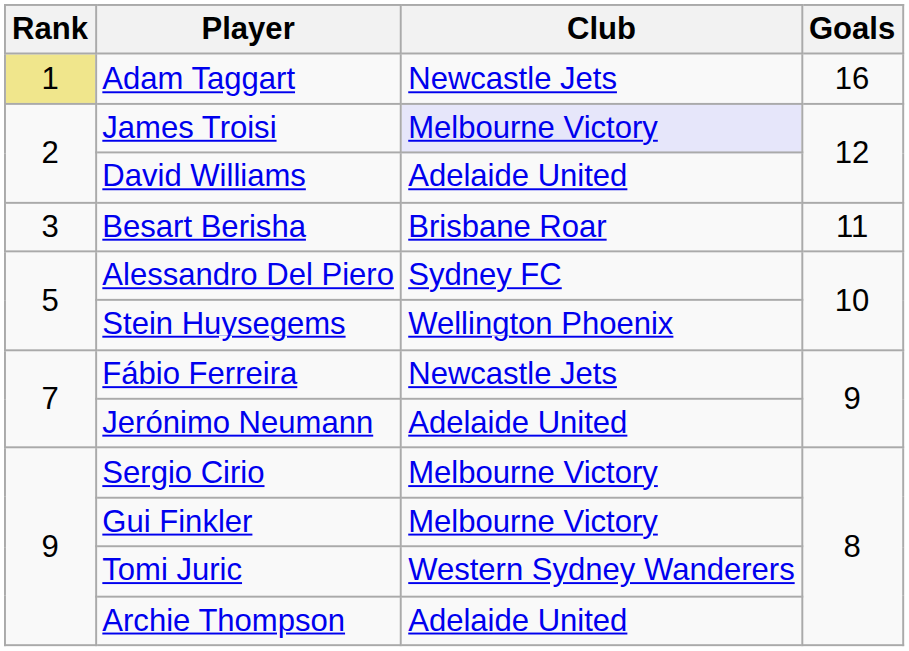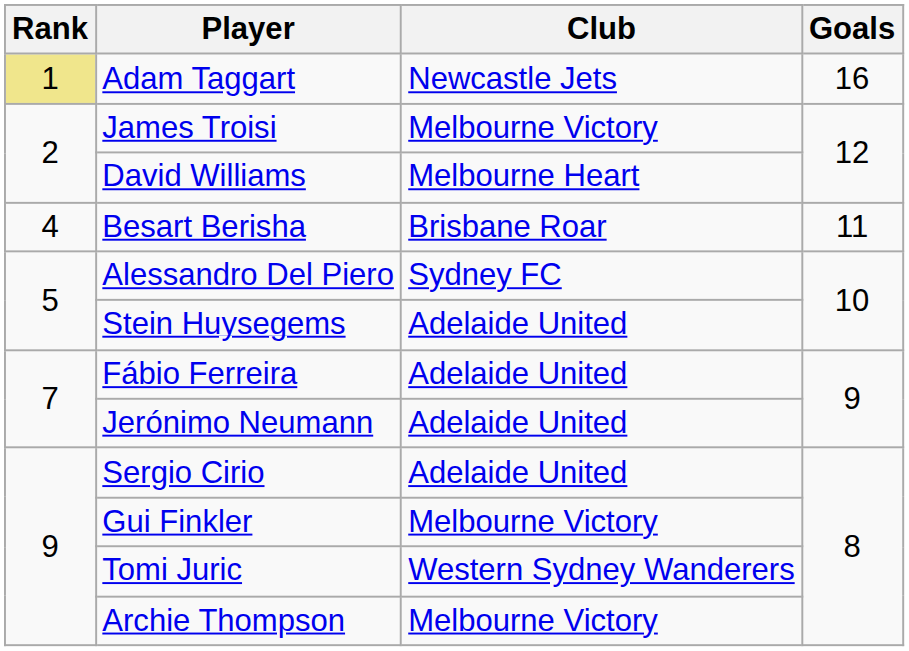 <table class="wikitable" style="text-align:center">
 <tr>
 <th>Rank</th>
 <th>Player</th>
 <th>Club</th>
 <th>Goals</th>
 </tr>
 <tr>
 <td rowspan=1 style="background: khaki;">1</td>
 <td align=left> <a href='#'>Adam Taggart</a></td>
 <td align=left><a href='#'>Newcastle Jets</a></td>
 <td rowspan=1>16</td>
 </tr>
 <tr>
 <td rowspan=2>2</td>
 <td align=left> <a href='#'>James Troisi</a></td>
-<td align=left style="background: lavender;"><a href='#'>Melbourne Victory</a></td>
+<td align=left><a href='#'>Melbourne Victory</a></td>
 <td rowspan=2>12</td>
 </tr>
 <tr>
 <td align=left> <a href='#'>David Williams</a></td>
-<td align=left><a href='#'>Adelaide United</a></td>
+<td align=left><a href='#'>Melbourne Heart</a></td>
 </tr>
 <tr>
-<td rowspan=1>3</td>
+<td rowspan=1>4</td>
 <td align=left> <a href='#'>Besart Berisha</a></td>
 <td align=left><a href='#'>Brisbane Roar</a></td>
 <td rowspan=1>11</td>
 </tr>
 <tr>
 <td rowspan=2>5</td>
 <td align=left> <a href='#'>Alessandro Del Piero</a></td>
 <td align=left><a href='#'>Sydney FC</a></td>
 <td rowspan=2>10</td>
 </tr>
 <tr>
 <td align=left> <a href='#'>Stein Huysegems</a></td>
-<td align=left><a href='#'>Wellington Phoenix</a></td>
+<td align=left><a href='#'>Adelaide United</a></td>
 </tr>
 <tr>
 <td rowspan=2>7</td>
 <td align=left> <a href='#'>Fábio Ferreira</a></td>
-<td align=left><a href='#'>Newcastle Jets</a></td>
+<td align=left><a href='#'>Adelaide United</a></td>
 <td rowspan=2>9</td>
 </tr>
 <tr>
 <td align=left> <a href='#'>Jerónimo Neumann</a></td>
 <td align=left><a href='#'>Adelaide United</a></td>
 </tr>
 <tr>
 <td rowspan=4>9</td>
 <td align=left> <a href='#'>Sergio Cirio</a></td>
-<td align=left><a href='#'>Melbourne Victory</a></td>
+<td align=left><a href='#'>Adelaide United</a></td>
 <td rowspan=4>8</td>
 </tr>
 <tr>
 <td align=left> <a href='#'>Gui Finkler</a></td>
 <td align=left><a href='#'>Melbourne Victory</a></td>
 </tr>
 <tr>
 <td align=left> <a href='#'>Tomi Juric</a></td>
 <td align=left><a href='#'>Western Sydney Wanderers</a></td>
 </tr>
 <tr>
 <td align=left> <a href='#'>Archie Thompson</a></td>
-<td align=left><a href='#'>Adelaide United</a></td>
+<td align=left><a href='#'>Melbourne Victory</a></td>
 </tr>
 </table>
